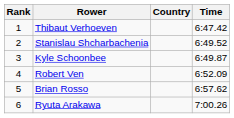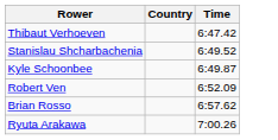 <table class="wikitable" style="text-align:center">
 <tr>
-<th>Rank</th>
 <th>Rower</th>
 <th>Country</th>
 <th>Time</th>
 </tr>
 <tr>
-<td>1</td>
 <td align="left"><a href='#'>Thibaut Verhoeven</a></td>
 <td align="left"></td>
 <td>6:47.42</td>
 </tr>
 <tr>
-<td>2</td>
 <td align="left"><a href='#'>Stanislau Shcharbachenia</a></td>
 <td align="left"></td>
 <td>6:49.52</td>
 </tr>
 <tr>
-<td>3</td>
 <td align="left"><a href='#'>Kyle Schoonbee</a></td>
 <td align="left"></td>
 <td>6:49.87</td>
 </tr>
 <tr>
-<td>4</td>
 <td align="left"><a href='#'>Robert Ven</a></td>
 <td align="left"></td>
 <td>6:52.09</td>
 </tr>
 <tr>
-<td>5</td>
 <td align="left"><a href='#'>Brian Rosso</a></td>
 <td align="left"></td>
 <td>6:57.62</td>
 </tr>
 <tr>
-<td>6</td>
 <td align="left"><a href='#'>Ryuta Arakawa</a></td>
 <td align="left"></td>
 <td>7:00.26</td>
 </tr>
 </table>
